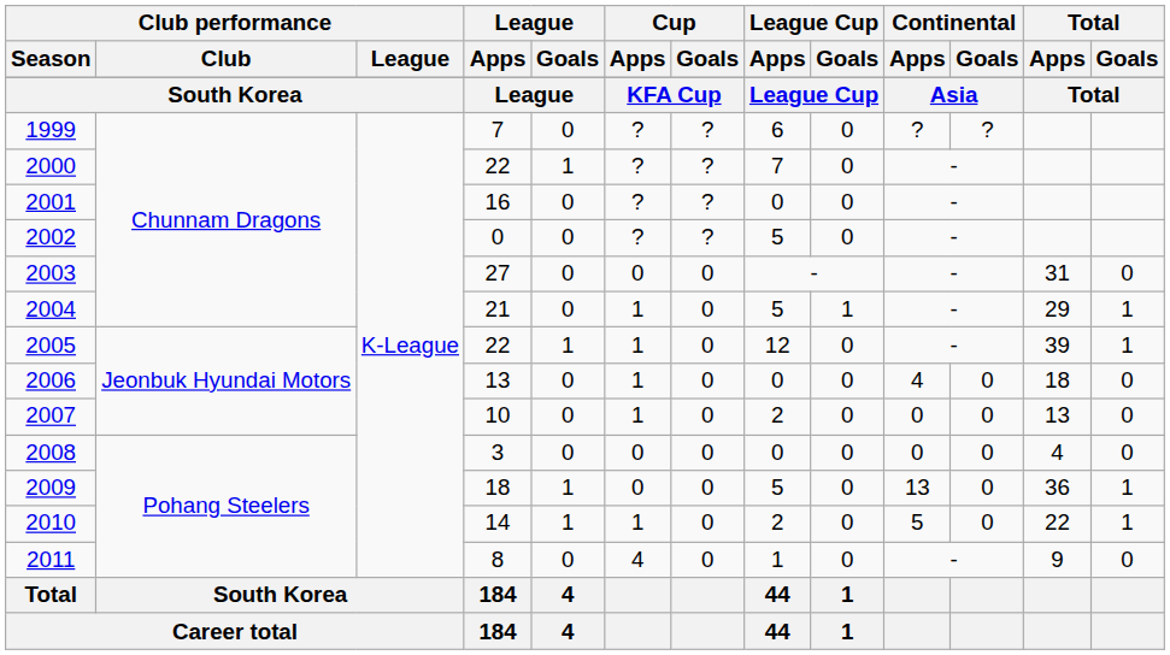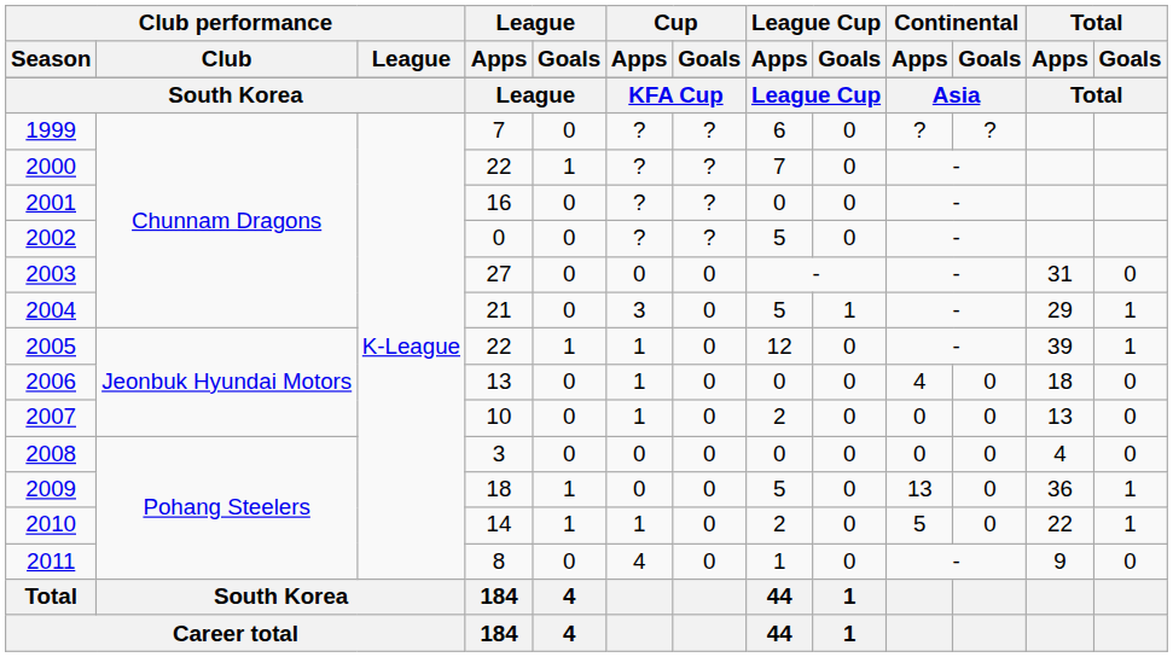 <table class="wikitable" style="text-align:center">
 <tr>
 <th colspan=3>Club performance</th>
 <th colspan=2>League</th>
 <th colspan=2>Cup</th>
 <th colspan=2>League Cup</th>
 <th colspan=2>Continental</th>
 <th colspan=2>Total</th>
 </tr>
 <tr>
 <th>Season</th>
 <th>Club</th>
 <th>League</th>
 <th>Apps</th>
 <th>Goals</th>
 <th>Apps</th>
 <th>Goals</th>
 <th>Apps</th>
 <th>Goals</th>
 <th>Apps</th>
 <th>Goals</th>
 <th>Apps</th>
 <th>Goals</th>
 </tr>
 <tr>
 </tr>
 <tr>
 <th colspan=3>South Korea</th>
 <th colspan=2>League</th>
 <th colspan=2><a href='#'>KFA Cup</a></th>
 <th colspan=2><a href='#'>League Cup</a></th>
 <th colspan=2><a href='#'>Asia</a></th>
 <th colspan=2>Total</th>
 </tr>
 <tr>
 <td><a href='#'>1999</a></td>
 <td rowspan="6"><a href='#'>Chunnam Dragons</a></td>
 <td rowspan="13"><a href='#'>K-League</a></td>
 <td>7</td>
 <td>0</td>
 <td>?</td>
 <td>?</td>
 <td>6</td>
 <td>0</td>
 <td>?</td>
 <td>?</td>
 <td></td>
 <td></td>
 </tr>
 <tr>
 <td><a href='#'>2000</a></td>
 <td>22</td>
 <td>1</td>
 <td>?</td>
 <td>?</td>
 <td>7</td>
 <td>0</td>
 <td colspan="2">-</td>
 <td></td>
 <td></td>
 </tr>
 <tr>
 <td><a href='#'>2001</a></td>
 <td>16</td>
 <td>0</td>
 <td>?</td>
 <td>?</td>
 <td>0</td>
 <td>0</td>
 <td colspan="2">-</td>
 <td></td>
 <td></td>
 </tr>
 <tr>
 <td><a href='#'>2002</a></td>
 <td>0</td>
 <td>0</td>
 <td>?</td>
 <td>?</td>
 <td>5</td>
 <td>0</td>
 <td colspan="2">-</td>
 <td></td>
 <td></td>
 </tr>
 <tr>
 <td><a href='#'>2003</a></td>
 <td>27</td>
 <td>0</td>
 <td>0</td>
 <td>0</td>
 <td colspan="2">-</td>
 <td colspan="2">-</td>
 <td>31</td>
 <td>0</td>
 </tr>
 <tr>
 <td><a href='#'>2004</a></td>
 <td>21</td>
 <td>0</td>
-<td>1</td>
+<td>3</td>
 <td>0</td>
 <td>5</td>
 <td>1</td>
 <td colspan="2">-</td>
 <td>29</td>
 <td>1</td>
 </tr>
 <tr>
 <td><a href='#'>2005</a></td>
 <td rowspan="3"><a href='#'>Jeonbuk Hyundai Motors</a></td>
 <td>22</td>
 <td>1</td>
 <td>1</td>
 <td>0</td>
 <td>12</td>
 <td>0</td>
 <td colspan="2">-</td>
 <td>39</td>
 <td>1</td>
 </tr>
 <tr>
 <td><a href='#'>2006</a></td>
 <td>13</td>
 <td>0</td>
 <td>1</td>
 <td>0</td>
 <td>0</td>
 <td>0</td>
 <td>4</td>
 <td>0</td>
 <td>18</td>
 <td>0</td>
 </tr>
 <tr>
 <td><a href='#'>2007</a></td>
 <td>10</td>
 <td>0</td>
 <td>1</td>
 <td>0</td>
 <td>2</td>
 <td>0</td>
 <td>0</td>
 <td>0</td>
 <td>13</td>
 <td>0</td>
 </tr>
 <tr>
 <td><a href='#'>2008</a></td>
 <td rowspan="4"><a href='#'>Pohang Steelers</a></td>
 <td>3</td>
 <td>0</td>
 <td>0</td>
 <td>0</td>
 <td>0</td>
 <td>0</td>
 <td>0</td>
 <td>0</td>
 <td>4</td>
 <td>0</td>
 </tr>
 <tr>
 <td><a href='#'>2009</a></td>
 <td>18</td>
 <td>1</td>
 <td>0</td>
 <td>0</td>
 <td>5</td>
 <td>0</td>
 <td>13</td>
 <td>0</td>
 <td>36</td>
 <td>1</td>
 </tr>
 <tr>
 <td><a href='#'>2010</a></td>
 <td>14</td>
 <td>1</td>
 <td>1</td>
 <td>0</td>
 <td>2</td>
 <td>0</td>
 <td>5</td>
 <td>0</td>
 <td>22</td>
 <td>1</td>
 </tr>
 <tr>
 <td><a href='#'>2011</a></td>
 <td>8</td>
 <td>0</td>
 <td>4</td>
 <td>0</td>
 <td>1</td>
 <td>0</td>
 <td colspan="2">-</td>
 <td>9</td>
 <td>0</td>
 </tr>
 <tr>
 <th rowspan=1>Total</th>
 <th colspan=2>South Korea</th>
 <th>184</th>
 <th>4</th>
 <th></th>
 <th></th>
 <th>44</th>
 <th>1</th>
 <th></th>
 <th></th>
 <th></th>
 <th></th>
 </tr>
 <tr>
 <th colspan=3>Career total</th>
 <th>184</th>
 <th>4</th>
 <th></th>
 <th></th>
 <th>44</th>
 <th>1</th>
 <th></th>
 <th></th>
 <th></th>
 <th></th>
 </tr>
 </table>
